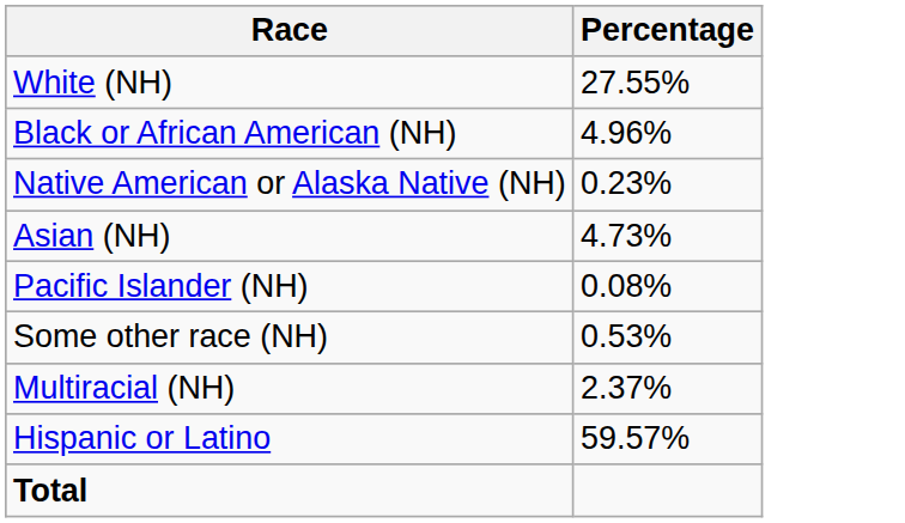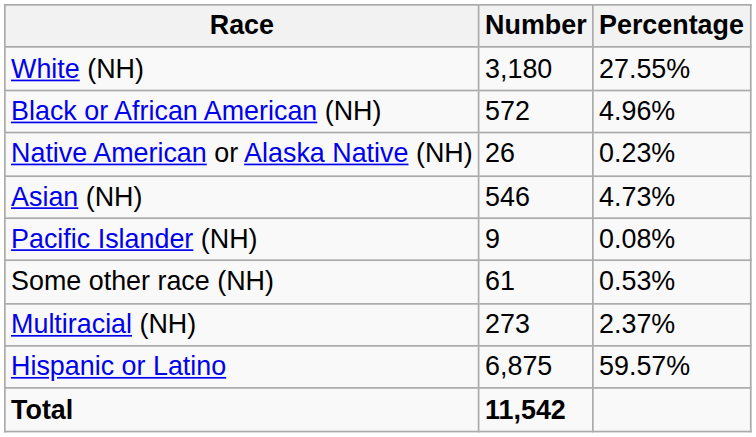 <table class="wikitable">
 <tr>
 <th>Race</th>
+<th>Number</th>
 <th>Percentage</th>
 </tr>
 <tr>
 <td><a href='#'>White</a> (NH)</td>
+<td>3,180</td>
 <td>27.55%</td>
 </tr>
 <tr>
 <td><a href='#'>Black or African American</a> (NH)</td>
+<td>572</td>
 <td>4.96%</td>
 </tr>
 <tr>
 <td><a href='#'>Native American</a> or <a href='#'>Alaska Native</a> (NH)</td>
+<td>26</td>
 <td>0.23%</td>
 </tr>
 <tr>
 <td><a href='#'>Asian</a> (NH)</td>
+<td>546</td>
 <td>4.73%</td>
 </tr>
 <tr>
 <td><a href='#'>Pacific Islander</a> (NH)</td>
+<td>9</td>
 <td>0.08%</td>
 </tr>
 <tr>
 <td>Some other race (NH)</td>
+<td>61</td>
 <td>0.53%</td>
 </tr>
 <tr>
 <td><a href='#'>Multiracial</a> (NH)</td>
+<td>273</td>
 <td>2.37%</td>
 </tr>
 <tr>
 <td><a href='#'>Hispanic or Latino</a></td>
+<td>6,875</td>
 <td>59.57%</td>
 </tr>
 <tr>
 <td><strong>Total</strong></td>
+<td><strong>11,542</strong></td>
 <td></td>
 </tr>
 </table>
